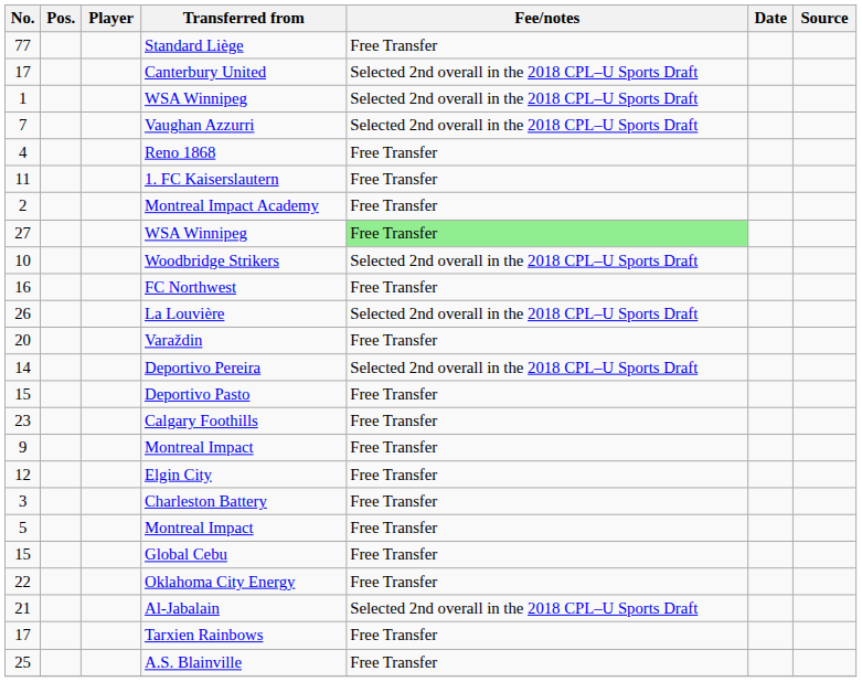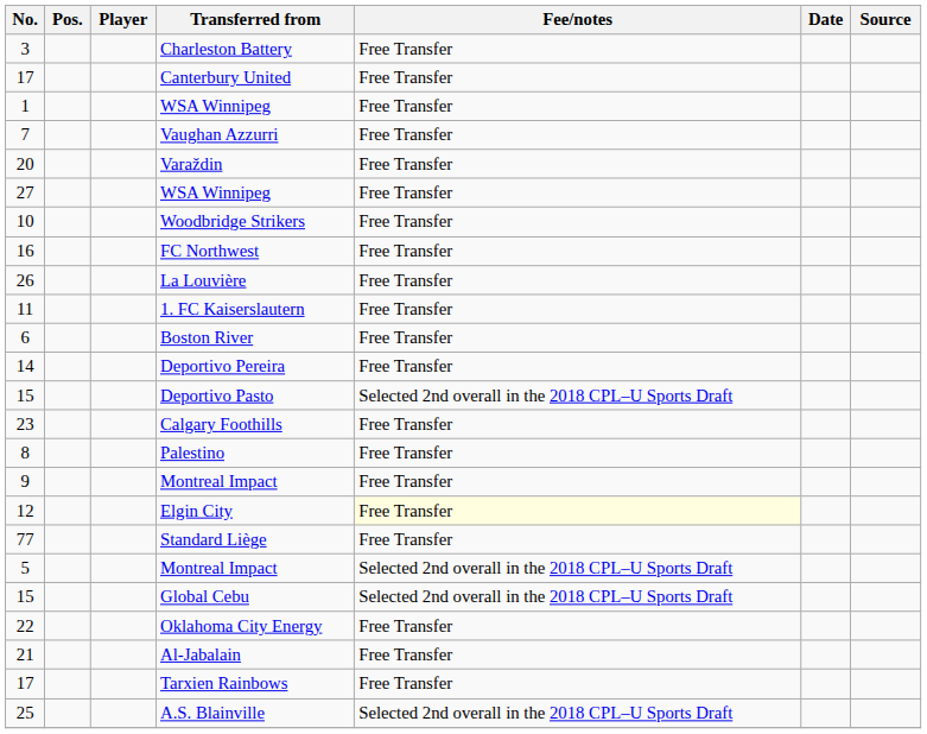 <table class="wikitable sortable" style="width:90%; font-size:95%;">
 <tr>
 <th>No.</th>
 <th>Pos.</th>
 <th>Player</th>
 <th>Transferred from</th>
 <th>Fee/notes</th>
 <th>Date</th>
 <th>Source</th>
 </tr>
 <tr>
-<td align=center>77</td>
+<td align=center>3</td>
 <td align=center></td>
 <td></td>
-<td> <a href='#'>Standard Liège</a></td>
+<td> <a href='#'>Charleston Battery</a></td>
 <td>Free Transfer</td>
 <td></td>
 <td></td>
 </tr>
 <tr>
 <td align=center>17</td>
 <td align=center></td>
 <td></td>
 <td> <a href='#'>Canterbury United</a></td>
-<td>Selected 2nd overall in the <a href='#'>2018 CPL–U Sports Draft</a></td>
+<td>Free Transfer</td>
 <td></td>
 <td></td>
 </tr>
 <tr>
 <td align=center>1</td>
 <td align=center></td>
 <td></td>
 <td> <a href='#'>WSA Winnipeg</a></td>
-<td>Selected 2nd overall in the <a href='#'>2018 CPL–U Sports Draft</a></td>
+<td>Free Transfer</td>
 <td></td>
 <td></td>
 </tr>
 <tr>
 <td align=center>7</td>
 <td align=center></td>
 <td></td>
 <td> <a href='#'>Vaughan Azzurri</a></td>
-<td>Selected 2nd overall in the <a href='#'>2018 CPL–U Sports Draft</a></td>
-<td></td>
-<td></td>
-</tr>
-<tr>
-<td align=center>4</td>
-<td align=center></td>
-<td></td>
-<td> <a href='#'>Reno 1868</a></td>
 <td>Free Transfer</td>
 <td></td>
 <td></td>
 </tr>
 <tr>
-<td align=center>11</td>
+<td align=center>20</td>
 <td align=center></td>
 <td></td>
-<td> <a href='#'>1. FC Kaiserslautern</a></td>
-<td>Free Transfer</td>
-<td></td>
-<td></td>
-</tr>
-<tr>
-<td align=center>2</td>
-<td align=center></td>
-<td></td>
-<td> <a href='#'>Montreal Impact Academy</a></td>
+<td> <a href='#'>Varaždin</a></td>
 <td>Free Transfer</td>
 <td></td>
 <td></td>
 </tr>
 <tr>
 <td align=center>27</td>
 <td align=center></td>
 <td></td>
 <td> <a href='#'>WSA Winnipeg</a></td>
-<td style="background: lightgreen;">Free Transfer</td>
+<td>Free Transfer</td>
 <td></td>
 <td></td>
 </tr>
 <tr>
 <td align=center>10</td>
 <td align=center></td>
 <td></td>
 <td> <a href='#'>Woodbridge Strikers</a></td>
-<td>Selected 2nd overall in the <a href='#'>2018 CPL–U Sports Draft</a></td>
+<td>Free Transfer</td>
 <td></td>
 <td></td>
 </tr>
 <tr>
 <td align=center>16</td>
 <td align=center></td>
 <td></td>
 <td> <a href='#'>FC Northwest</a></td>
 <td>Free Transfer</td>
 <td></td>
 <td></td>
 </tr>
 <tr>
 <td align=center>26</td>
 <td align=center></td>
 <td></td>
 <td> <a href='#'>La Louvière</a></td>
-<td>Selected 2nd overall in the <a href='#'>2018 CPL–U Sports Draft</a></td>
+<td>Free Transfer</td>
 <td></td>
 <td></td>
 </tr>
 <tr>
-<td align=center>20</td>
+<td align=center>11</td>
 <td align=center></td>
 <td></td>
-<td> <a href='#'>Varaždin</a></td>
+<td> <a href='#'>1. FC Kaiserslautern</a></td>
+<td>Free Transfer</td>
+<td></td>
+<td></td>
+</tr>
+<tr>
+<td align=center>6</td>
+<td align=center></td>
+<td></td>
+<td> <a href='#'>Boston River</a></td>
 <td>Free Transfer</td>
 <td></td>
 <td></td>
 </tr>
 <tr>
 <td align=center>14</td>
 <td align=center></td>
 <td></td>
 <td> <a href='#'>Deportivo Pereira</a></td>
-<td>Selected 2nd overall in the <a href='#'>2018 CPL–U Sports Draft</a></td>
+<td>Free Transfer</td>
 <td></td>
 <td></td>
 </tr>
 <tr>
 <td align=center>15</td>
 <td align=center></td>
 <td></td>
 <td> <a href='#'>Deportivo Pasto</a></td>
-<td>Free Transfer</td>
+<td>Selected 2nd overall in the <a href='#'>2018 CPL–U Sports Draft</a></td>
 <td></td>
 <td></td>
 </tr>
 <tr>
 <td align=center>23</td>
 <td align=center></td>
 <td></td>
 <td> <a href='#'>Calgary Foothills</a></td>
+<td>Free Transfer</td>
+<td></td>
+<td></td>
+</tr>
+<tr>
+<td align=center>8</td>
+<td align=center></td>
+<td></td>
+<td> <a href='#'>Palestino</a></td>
 <td>Free Transfer</td>
 <td></td>
 <td></td>
 </tr>
 <tr>
 <td align=center>9</td>
 <td align=center></td>
 <td></td>
 <td> <a href='#'>Montreal Impact</a></td>
 <td>Free Transfer</td>
 <td></td>
 <td></td>
 </tr>
 <tr>
 <td align=center>12</td>
 <td align=center></td>
 <td></td>
 <td> <a href='#'>Elgin City</a></td>
-<td>Free Transfer</td>
+<td style="background: lightyellow;">Free Transfer</td>
 <td></td>
 <td></td>
 </tr>
 <tr>
-<td align=center>3</td>
+<td align=center>77</td>
 <td align=center></td>
 <td></td>
-<td> <a href='#'>Charleston Battery</a></td>
+<td> <a href='#'>Standard Liège</a></td>
 <td>Free Transfer</td>
 <td></td>
 <td></td>
 </tr>
 <tr>
 <td align=center>5</td>
 <td align=center></td>
 <td></td>
 <td> <a href='#'>Montreal Impact</a></td>
-<td>Free Transfer</td>
+<td>Selected 2nd overall in the <a href='#'>2018 CPL–U Sports Draft</a></td>
 <td></td>
 <td></td>
 </tr>
 <tr>
 <td align=center>15</td>
 <td align=center></td>
 <td></td>
 <td> <a href='#'>Global Cebu</a></td>
-<td>Free Transfer</td>
+<td>Selected 2nd overall in the <a href='#'>2018 CPL–U Sports Draft</a></td>
 <td></td>
 <td></td>
 </tr>
 <tr>
 <td align=center>22</td>
 <td align=center></td>
 <td></td>
 <td> <a href='#'>Oklahoma City Energy</a></td>
 <td>Free Transfer</td>
 <td></td>
 <td></td>
 </tr>
 <tr>
 <td align=center>21</td>
 <td align=center></td>
 <td></td>
 <td> <a href='#'>Al-Jabalain</a></td>
-<td>Selected 2nd overall in the <a href='#'>2018 CPL–U Sports Draft</a></td>
+<td>Free Transfer</td>
 <td></td>
 <td></td>
 </tr>
 <tr>
 <td align=center>17</td>
 <td align=center></td>
 <td></td>
 <td> <a href='#'>Tarxien Rainbows</a></td>
 <td>Free Transfer</td>
 <td></td>
 <td></td>
 </tr>
 <tr>
 <td align=center>25</td>
 <td align=center></td>
 <td></td>
 <td> <a href='#'>A.S. Blainville</a></td>
-<td>Free Transfer</td>
+<td>Selected 2nd overall in the <a href='#'>2018 CPL–U Sports Draft</a></td>
 <td></td>
 <td></td>
 </tr>
 <tr>
 </tr>
 </table>
